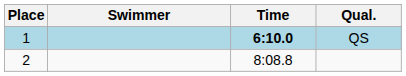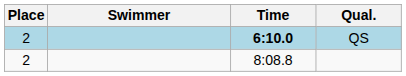 <table class=wikitable style="text-align:center">
 <tr>
 <th>Place</th>
 <th width=200>Swimmer</th>
 <th width=90>Time</th>
 <th width=90>Qual.</th>
 </tr>
 <tr bgcolor=lightblue>
-<td>1</td>
+<td>2</td>
 <td align=left></td>
 <td><strong>6:10.0</strong></td>
 <td>QS</td>
 </tr>
 <tr>
 <td>2</td>
 <td align=left></td>
 <td>8:08.8</td>
 <td></td>
 </tr>
 </table>
